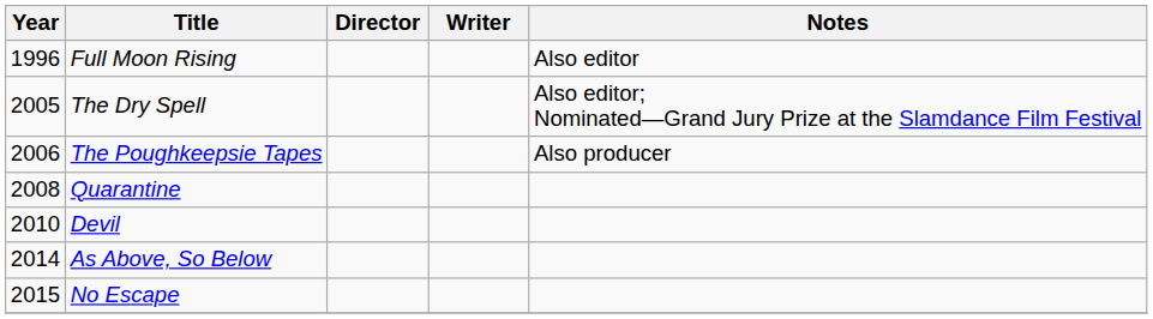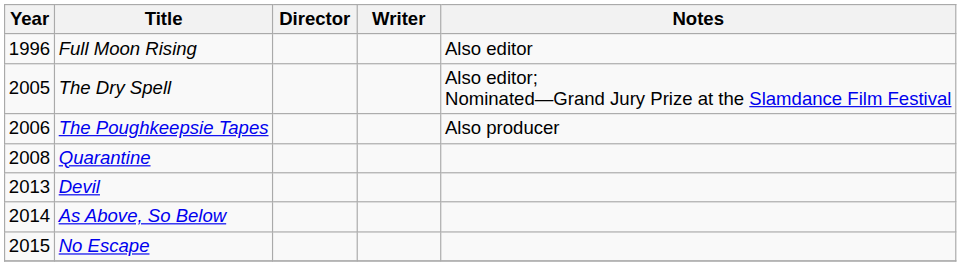 <table class="wikitable">
 <tr>
 <th>Year</th>
 <th>Title</th>
 <th width="65">Director</th>
 <th width="65">Writer</th>
 <th>Notes</th>
 </tr>
 <tr>
 <td>1996</td>
 <td><em>Full Moon Rising</em></td>
 <td></td>
 <td></td>
 <td>Also editor</td>
 </tr>
 <tr>
 <td>2005</td>
 <td><em>The Dry Spell</em></td>
 <td></td>
 <td></td>
 <td>Also editor;<br>Nominated—Grand Jury Prize at the <a href='#'>Slamdance Film Festival</a></td>
 </tr>
 <tr>
 <td>2006</td>
 <td><em><a href='#'>The Poughkeepsie Tapes</a></em></td>
 <td></td>
 <td></td>
 <td>Also producer</td>
 </tr>
 <tr>
 <td>2008</td>
 <td><em><a href='#'>Quarantine</a></em></td>
 <td></td>
 <td></td>
 <td></td>
 </tr>
 <tr>
-<td>2010</td>
+<td>2013</td>
 <td><em><a href='#'>Devil</a></em></td>
 <td></td>
 <td></td>
 <td></td>
 </tr>
 <tr>
 <td>2014</td>
 <td><em><a href='#'>As Above, So Below</a></em></td>
 <td></td>
 <td></td>
 <td></td>
 </tr>
 <tr>
 <td>2015</td>
 <td><em><a href='#'>No Escape</a></em></td>
 <td></td>
 <td></td>
 <td></td>
 </tr>
 <tr>
 </tr>
 </table>
